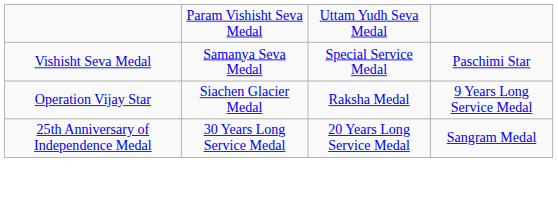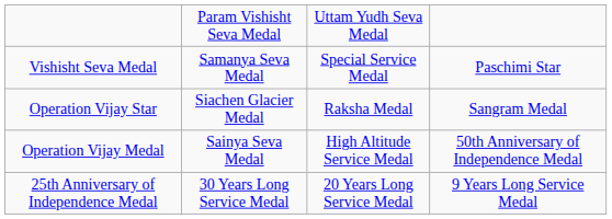 <table class="wikitable" style="margin:1em auto; text-align:center;">
 <tr>
 <td></td>
 <td><a href='#'>Param Vishisht Seva Medal</a></td>
 <td><a href='#'>Uttam Yudh Seva Medal</a></td>
 <td></td>
 </tr>
 <tr>
 <td><a href='#'>Vishisht Seva Medal</a></td>
 <td><a href='#'>Samanya Seva Medal</a></td>
 <td><a href='#'>Special Service Medal</a></td>
 <td><a href='#'>Paschimi Star</a></td>
 </tr>
 <tr>
 <td><a href='#'>Operation Vijay Star</a></td>
 <td><a href='#'>Siachen Glacier Medal</a></td>
 <td><a href='#'>Raksha Medal</a></td>
-<td><a href='#'>9 Years Long Service Medal</a></td>
+<td><a href='#'>Sangram Medal</a></td>
+</tr>
+<tr>
+<td><a href='#'>Operation Vijay Medal</a></td>
+<td><a href='#'>Sainya Seva Medal</a></td>
+<td><a href='#'>High Altitude Service Medal</a></td>
+<td><a href='#'>50th Anniversary of Independence Medal</a></td>
 </tr>
 <tr>
 <td><a href='#'>25th Anniversary of Independence Medal</a></td>
 <td><a href='#'>30 Years Long Service Medal</a></td>
 <td><a href='#'>20 Years Long Service Medal</a></td>
-<td><a href='#'>Sangram Medal</a></td>
+<td><a href='#'>9 Years Long Service Medal</a></td>
 </tr>
 </table>
